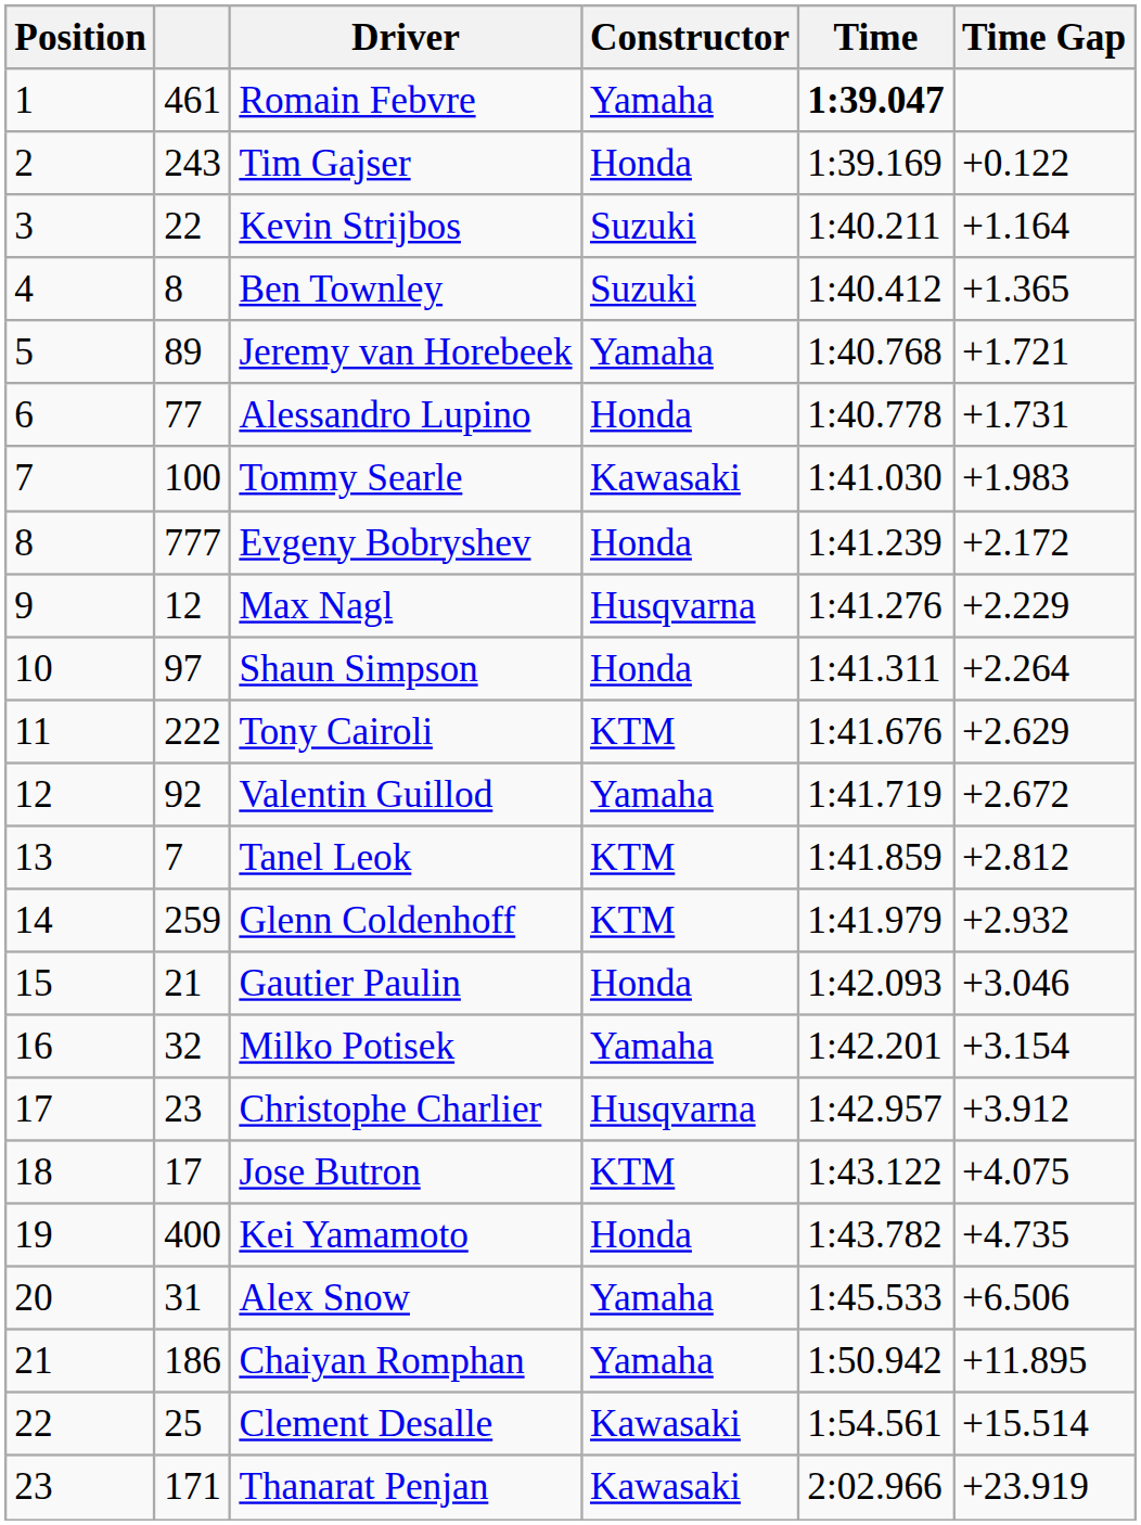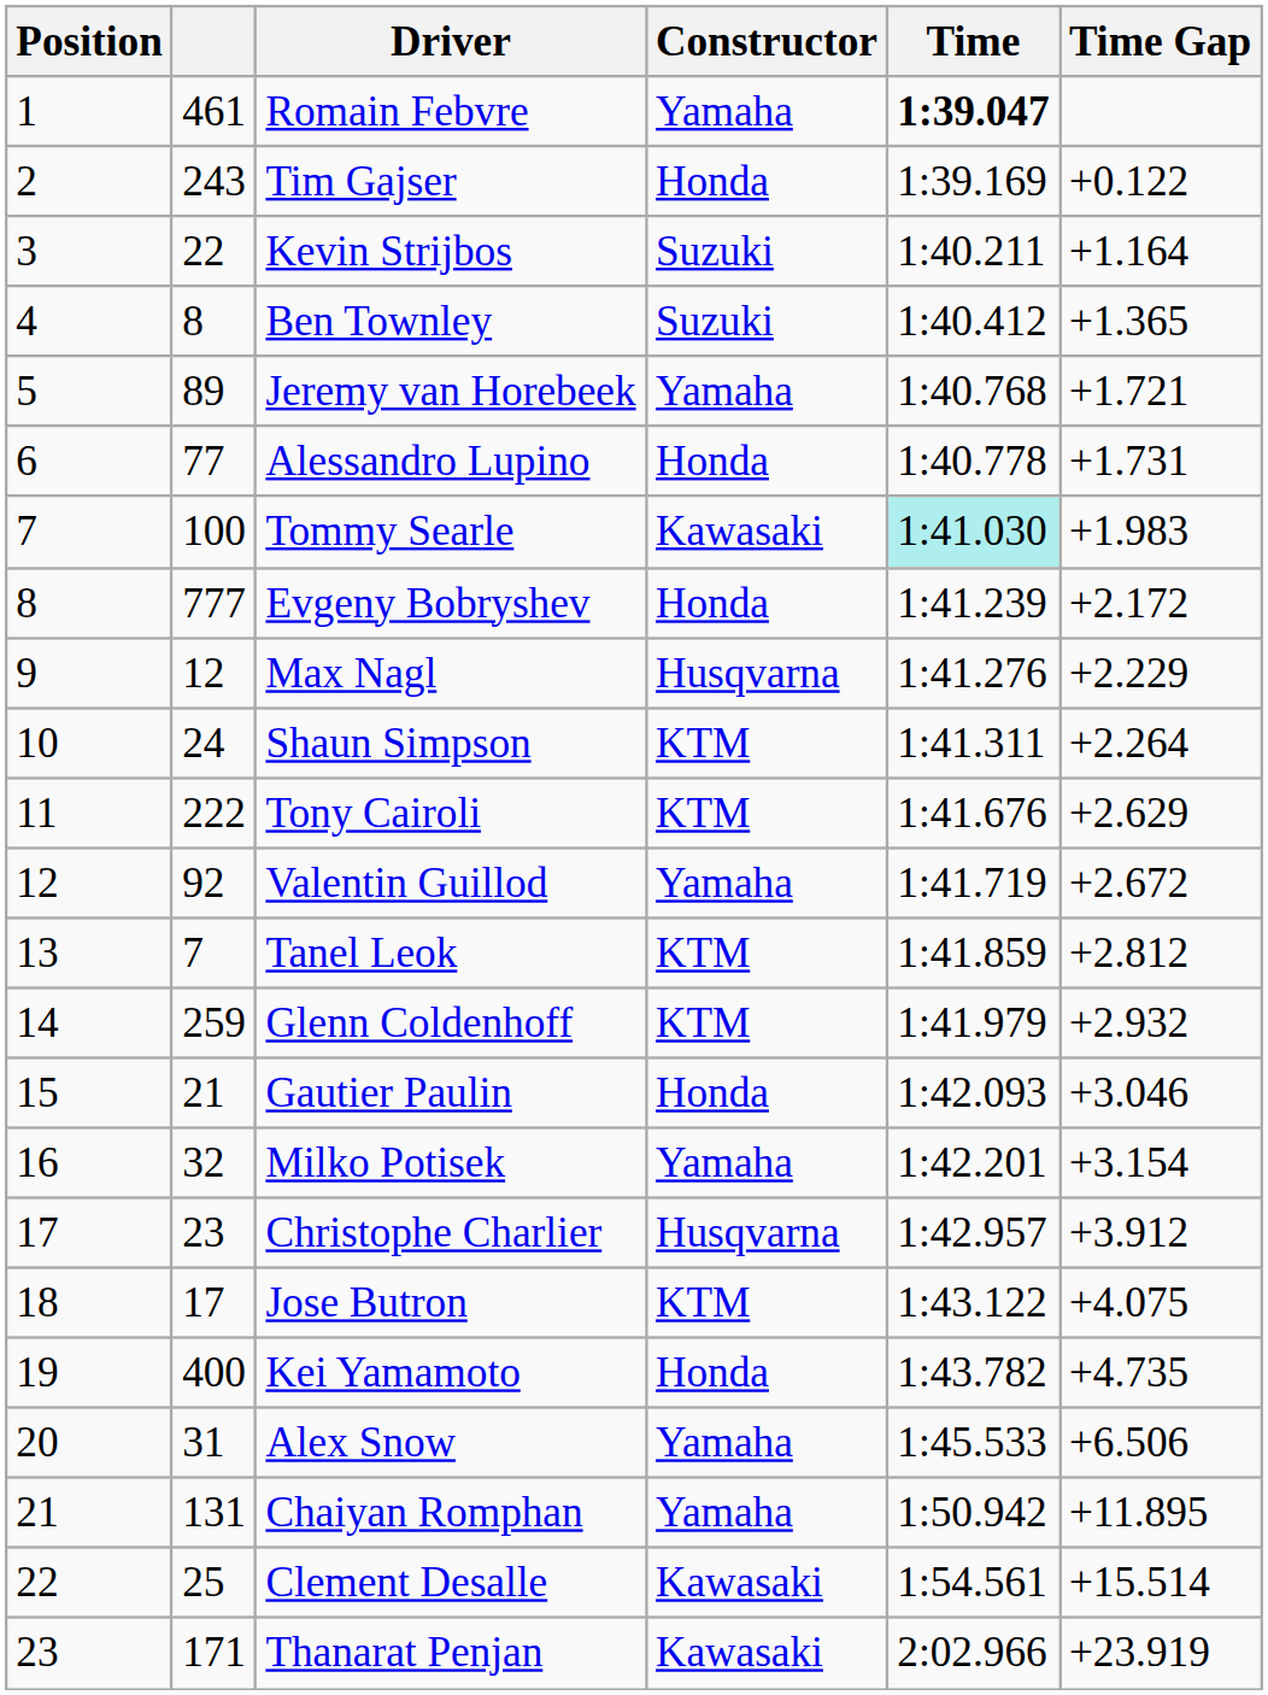 <table class="wikitable" style="font-size:95%;">
 <tr>
 <th>Position</th>
 <th></th>
 <th>Driver</th>
 <th>Constructor</th>
 <th>Time</th>
 <th>Time Gap</th>
 </tr>
 <tr>
 <td>1</td>
 <td>461</td>
 <td> <a href='#'>Romain Febvre</a></td>
 <td><a href='#'>Yamaha</a></td>
 <td><strong>1:39.047</strong></td>
 <td></td>
 </tr>
 <tr>
 <td>2</td>
 <td>243</td>
 <td> <a href='#'>Tim Gajser</a></td>
 <td><a href='#'>Honda</a></td>
 <td>1:39.169</td>
 <td>+0.122</td>
 </tr>
 <tr>
 <td>3</td>
 <td>22</td>
 <td> <a href='#'>Kevin Strijbos</a></td>
 <td><a href='#'>Suzuki</a></td>
 <td>1:40.211</td>
 <td>+1.164</td>
 </tr>
 <tr>
 <td>4</td>
 <td>8</td>
 <td> <a href='#'>Ben Townley</a></td>
 <td><a href='#'>Suzuki</a></td>
 <td>1:40.412</td>
 <td>+1.365</td>
 </tr>
 <tr>
 <td>5</td>
 <td>89</td>
 <td> <a href='#'>Jeremy van Horebeek</a></td>
 <td><a href='#'>Yamaha</a></td>
 <td>1:40.768</td>
 <td>+1.721</td>
 </tr>
 <tr>
 <td>6</td>
 <td>77</td>
 <td> <a href='#'>Alessandro Lupino</a></td>
 <td><a href='#'>Honda</a></td>
 <td>1:40.778</td>
 <td>+1.731</td>
 </tr>
 <tr>
 <td>7</td>
 <td>100</td>
 <td> <a href='#'>Tommy Searle</a></td>
 <td><a href='#'>Kawasaki</a></td>
-<td>1:41.030</td>
+<td style="background: paleturquoise;">1:41.030</td>
 <td>+1.983</td>
 </tr>
 <tr>
 <td>8</td>
 <td>777</td>
 <td> <a href='#'>Evgeny Bobryshev</a></td>
 <td><a href='#'>Honda</a></td>
 <td>1:41.239</td>
 <td>+2.172</td>
 </tr>
 <tr>
 <td>9</td>
 <td>12</td>
 <td> <a href='#'>Max Nagl</a></td>
 <td><a href='#'>Husqvarna</a></td>
 <td>1:41.276</td>
 <td>+2.229</td>
 </tr>
 <tr>
 <td>10</td>
-<td>97</td>
+<td>24</td>
 <td> <a href='#'>Shaun Simpson</a></td>
-<td><a href='#'>Honda</a></td>
+<td><a href='#'>KTM</a></td>
 <td>1:41.311</td>
 <td>+2.264</td>
 </tr>
 <tr>
 <td>11</td>
 <td>222</td>
 <td> <a href='#'>Tony Cairoli</a></td>
 <td><a href='#'>KTM</a></td>
 <td>1:41.676</td>
 <td>+2.629</td>
 </tr>
 <tr>
 <td>12</td>
 <td>92</td>
 <td> <a href='#'>Valentin Guillod</a></td>
 <td><a href='#'>Yamaha</a></td>
 <td>1:41.719</td>
 <td>+2.672</td>
 </tr>
 <tr>
 <td>13</td>
 <td>7</td>
 <td> <a href='#'>Tanel Leok</a></td>
 <td><a href='#'>KTM</a></td>
 <td>1:41.859</td>
 <td>+2.812</td>
 </tr>
 <tr>
 <td>14</td>
 <td>259</td>
 <td> <a href='#'>Glenn Coldenhoff</a></td>
 <td><a href='#'>KTM</a></td>
 <td>1:41.979</td>
 <td>+2.932</td>
 </tr>
 <tr>
 <td>15</td>
 <td>21</td>
 <td> <a href='#'>Gautier Paulin</a></td>
 <td><a href='#'>Honda</a></td>
 <td>1:42.093</td>
 <td>+3.046</td>
 </tr>
 <tr>
 <td>16</td>
 <td>32</td>
 <td> <a href='#'>Milko Potisek</a></td>
 <td><a href='#'>Yamaha</a></td>
 <td>1:42.201</td>
 <td>+3.154</td>
 </tr>
 <tr>
 <td>17</td>
 <td>23</td>
 <td> <a href='#'>Christophe Charlier</a></td>
 <td><a href='#'>Husqvarna</a></td>
 <td>1:42.957</td>
 <td>+3.912</td>
 </tr>
 <tr>
 <td>18</td>
 <td>17</td>
 <td> <a href='#'>Jose Butron</a></td>
 <td><a href='#'>KTM</a></td>
 <td>1:43.122</td>
 <td>+4.075</td>
 </tr>
 <tr>
 <td>19</td>
 <td>400</td>
 <td> <a href='#'>Kei Yamamoto</a></td>
 <td><a href='#'>Honda</a></td>
 <td>1:43.782</td>
 <td>+4.735</td>
 </tr>
 <tr>
 <td>20</td>
 <td>31</td>
 <td> <a href='#'>Alex Snow</a></td>
 <td><a href='#'>Yamaha</a></td>
 <td>1:45.533</td>
 <td>+6.506</td>
 </tr>
 <tr>
 <td>21</td>
-<td>186</td>
+<td>131</td>
 <td> <a href='#'>Chaiyan Romphan</a></td>
 <td><a href='#'>Yamaha</a></td>
 <td>1:50.942</td>
 <td>+11.895</td>
 </tr>
 <tr>
 <td>22</td>
 <td>25</td>
 <td> <a href='#'>Clement Desalle</a></td>
 <td><a href='#'>Kawasaki</a></td>
 <td>1:54.561</td>
 <td>+15.514</td>
 </tr>
 <tr>
 <td>23</td>
 <td>171</td>
 <td> <a href='#'>Thanarat Penjan</a></td>
 <td><a href='#'>Kawasaki</a></td>
 <td>2:02.966</td>
 <td>+23.919</td>
 </tr>
 <tr>
 </tr>
 </table>
